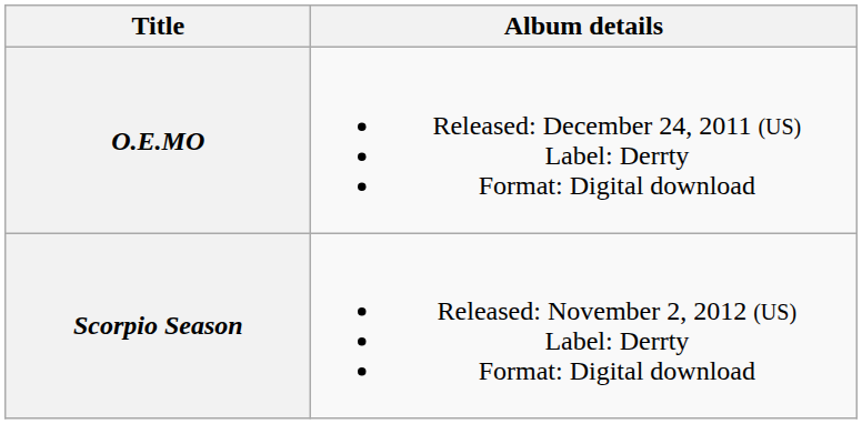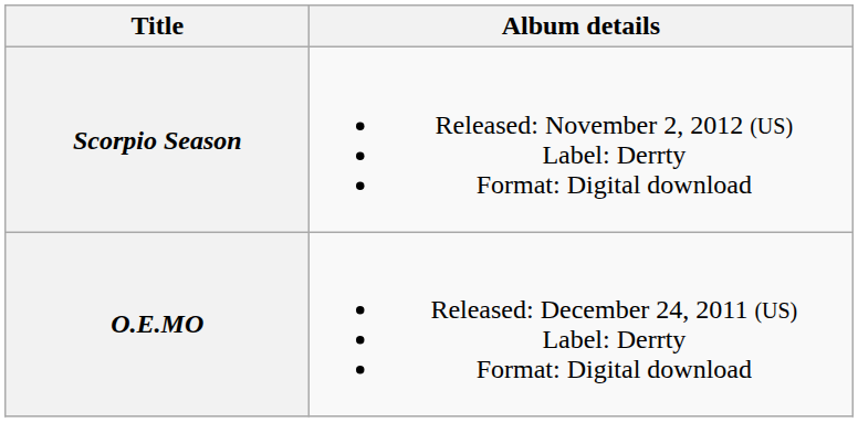 <table class="wikitable plainrowheaders" style="text-align:center;" border="1">
 <tr>
 <th scope="col" style="width:11em;">Title</th>
 <th scope="col" style="width:20em;">Album details</th>
 </tr>
 <tr>
+<th scope="row"><em>Scorpio Season</em></th>
+<td><br><ul><li>Released: November 2, 2012 <small>(US)</small></li><li>Label: Derrty</li><li>Format: Digital download</li></ul></td>
+</tr>
+<tr>
 <th scope="row"><em>O.E.MO</em></th>
 <td><br><ul><li>Released: December 24, 2011 <small>(US)</small></li><li>Label: Derrty</li><li>Format: Digital download</li></ul></td>
 </tr>
-<tr>
-<th scope="row"><em>Scorpio Season</em></th>
-<td><br><ul><li>Released: November 2, 2012 <small>(US)</small></li><li>Label: Derrty</li><li>Format: Digital download</li></ul></td>
-</tr>
 </table>
